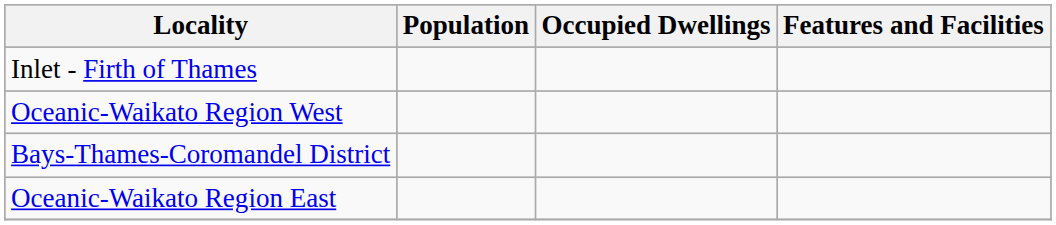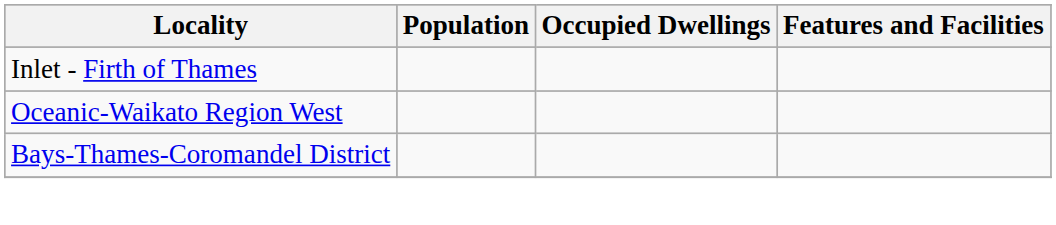 <table class="wikitable sortable">
 <tr>
 <th>Locality</th>
 <th>Population</th>
 <th>Occupied Dwellings</th>
 <th>Features and Facilities</th>
 </tr>
 <tr>
 <td>Inlet - <a href='#'>Firth of Thames</a></td>
 <td></td>
 <td></td>
 <td></td>
 </tr>
 <tr>
 <td><a href='#'>Oceanic-Waikato Region West</a></td>
 <td></td>
 <td></td>
 <td></td>
 </tr>
 <tr>
 <td><a href='#'>Bays-Thames-Coromandel District</a></td>
 <td></td>
 <td></td>
 <td></td>
 </tr>
 <tr>
-<td><a href='#'>Oceanic-Waikato Region East</a></td>
-<td></td>
-<td></td>
-<td></td>
-</tr>
-<tr>
 </tr>
 </table>
